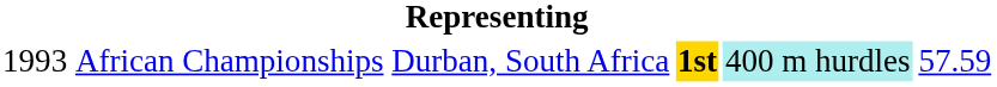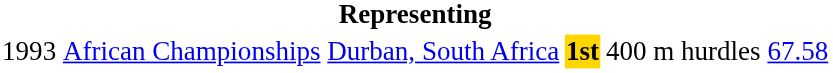 <table>
 <tr>
 <th colspan="6">Representing </th>
 </tr>
 <tr>
 <td rowspan=3>1993</td>
 <td rowspan=2><a href='#'>African Championships</a></td>
 <td rowspan=2><a href='#'>Durban, South Africa</a></td>
 <td bgcolor="gold"><strong>1st</strong></td>
-<td style="background: paleturquoise;">400 m hurdles</td>
-<td><a href='#'>57.59</a></td>
+<td>400 m hurdles</td>
+<td><a href='#'>67.58</a></td>
 </tr>
 </table>
